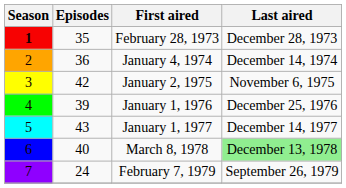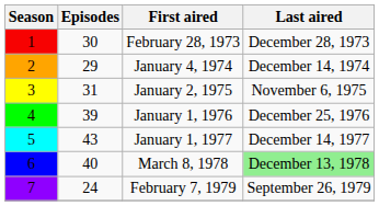 <table class="wikitable">
 <tr>
 <th>Season</th>
 <th>Episodes</th>
 <th>First aired</th>
 <th>Last aired</th>
 </tr>
 <tr>
-<td style="background:#F70202; color:#100; text-align:center;"><strong>1</strong></td>
-<td style="text-align:center;">35</td>
+<td style="background:#F70202; color:#100; text-align:center;">1</td>
+<td style="text-align:center;">30</td>
 <td style="text-align:center;">February 28, 1973</td>
 <td style="text-align:center;">December 28, 1973</td>
 </tr>
 <tr>
 <td style="background:#FFA500; color:#100; text-align:center;">2</td>
-<td style="text-align:center;">36</td>
+<td style="text-align:center;">29</td>
 <td style="text-align:center;">January 4, 1974</td>
 <td style="text-align:center;">December 14, 1974</td>
 </tr>
 <tr>
 <td style="background:#FFFF00; color:#100; text-align:center;">3</td>
-<td style="text-align:center;">42</td>
+<td style="text-align:center;">31</td>
 <td style="text-align:center;">January 2, 1975</td>
 <td style="text-align:center;">November 6, 1975</td>
 </tr>
 <tr>
 <td style="background:#00FF00; color:#100; text-align:center;">4</td>
 <td style="text-align:center;">39</td>
 <td style="text-align:center;">January 1, 1976</td>
 <td style="text-align:center;">December 25, 1976</td>
 </tr>
 <tr>
 <td style="background:#00FFFF; color:#100; text-align:center;">5</td>
 <td style="text-align:center;">43</td>
 <td style="text-align:center;">January 1, 1977</td>
 <td style="text-align:center;">December 14, 1977</td>
 </tr>
 <tr>
 <td style="background:#0000FF; color:#100; text-align:center;">6</td>
 <td style="text-align:center;">40</td>
 <td style="text-align:center;">March 8, 1978</td>
 <td style="background: lightgreen; text-align:center;">December 13, 1978</td>
 </tr>
 <tr>
 <td style="background:#8F00FF; color:#100; text-align:center;">7</td>
 <td style="text-align:center;">24</td>
 <td style="text-align:center;">February 7, 1979</td>
 <td style="text-align:center;">September 26, 1979</td>
 </tr>
 <tr>
 </tr>
 </table>
